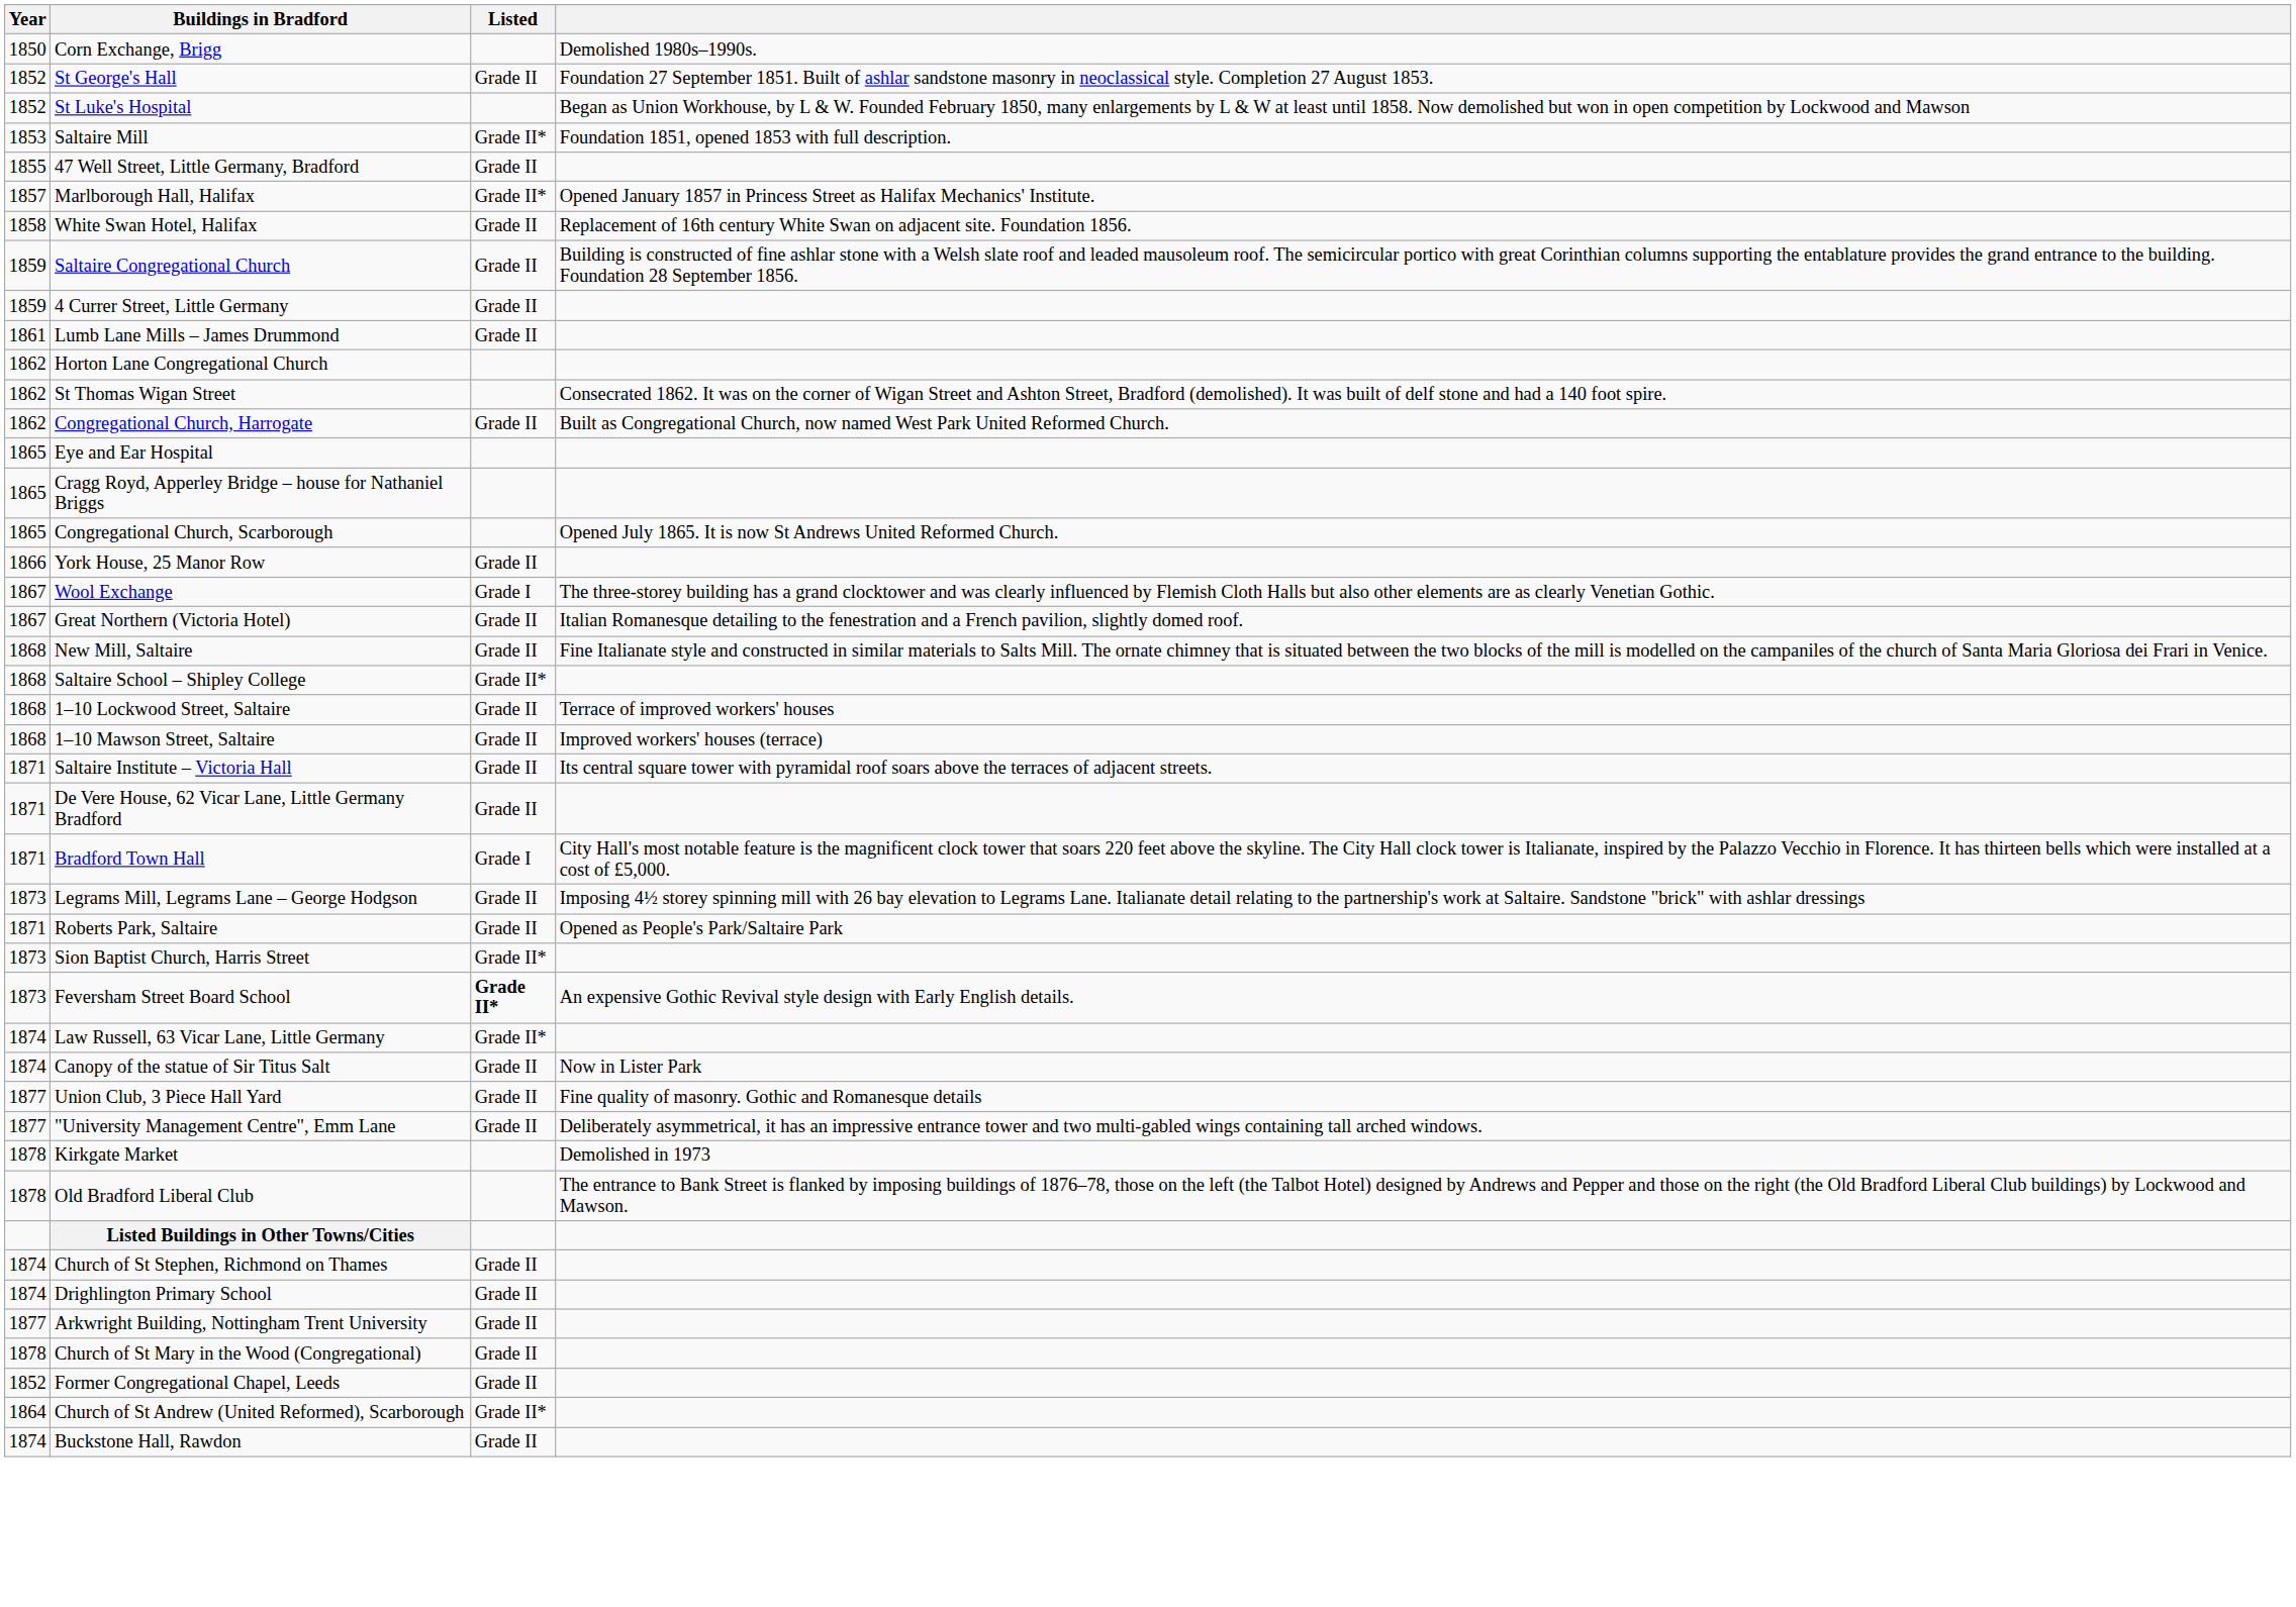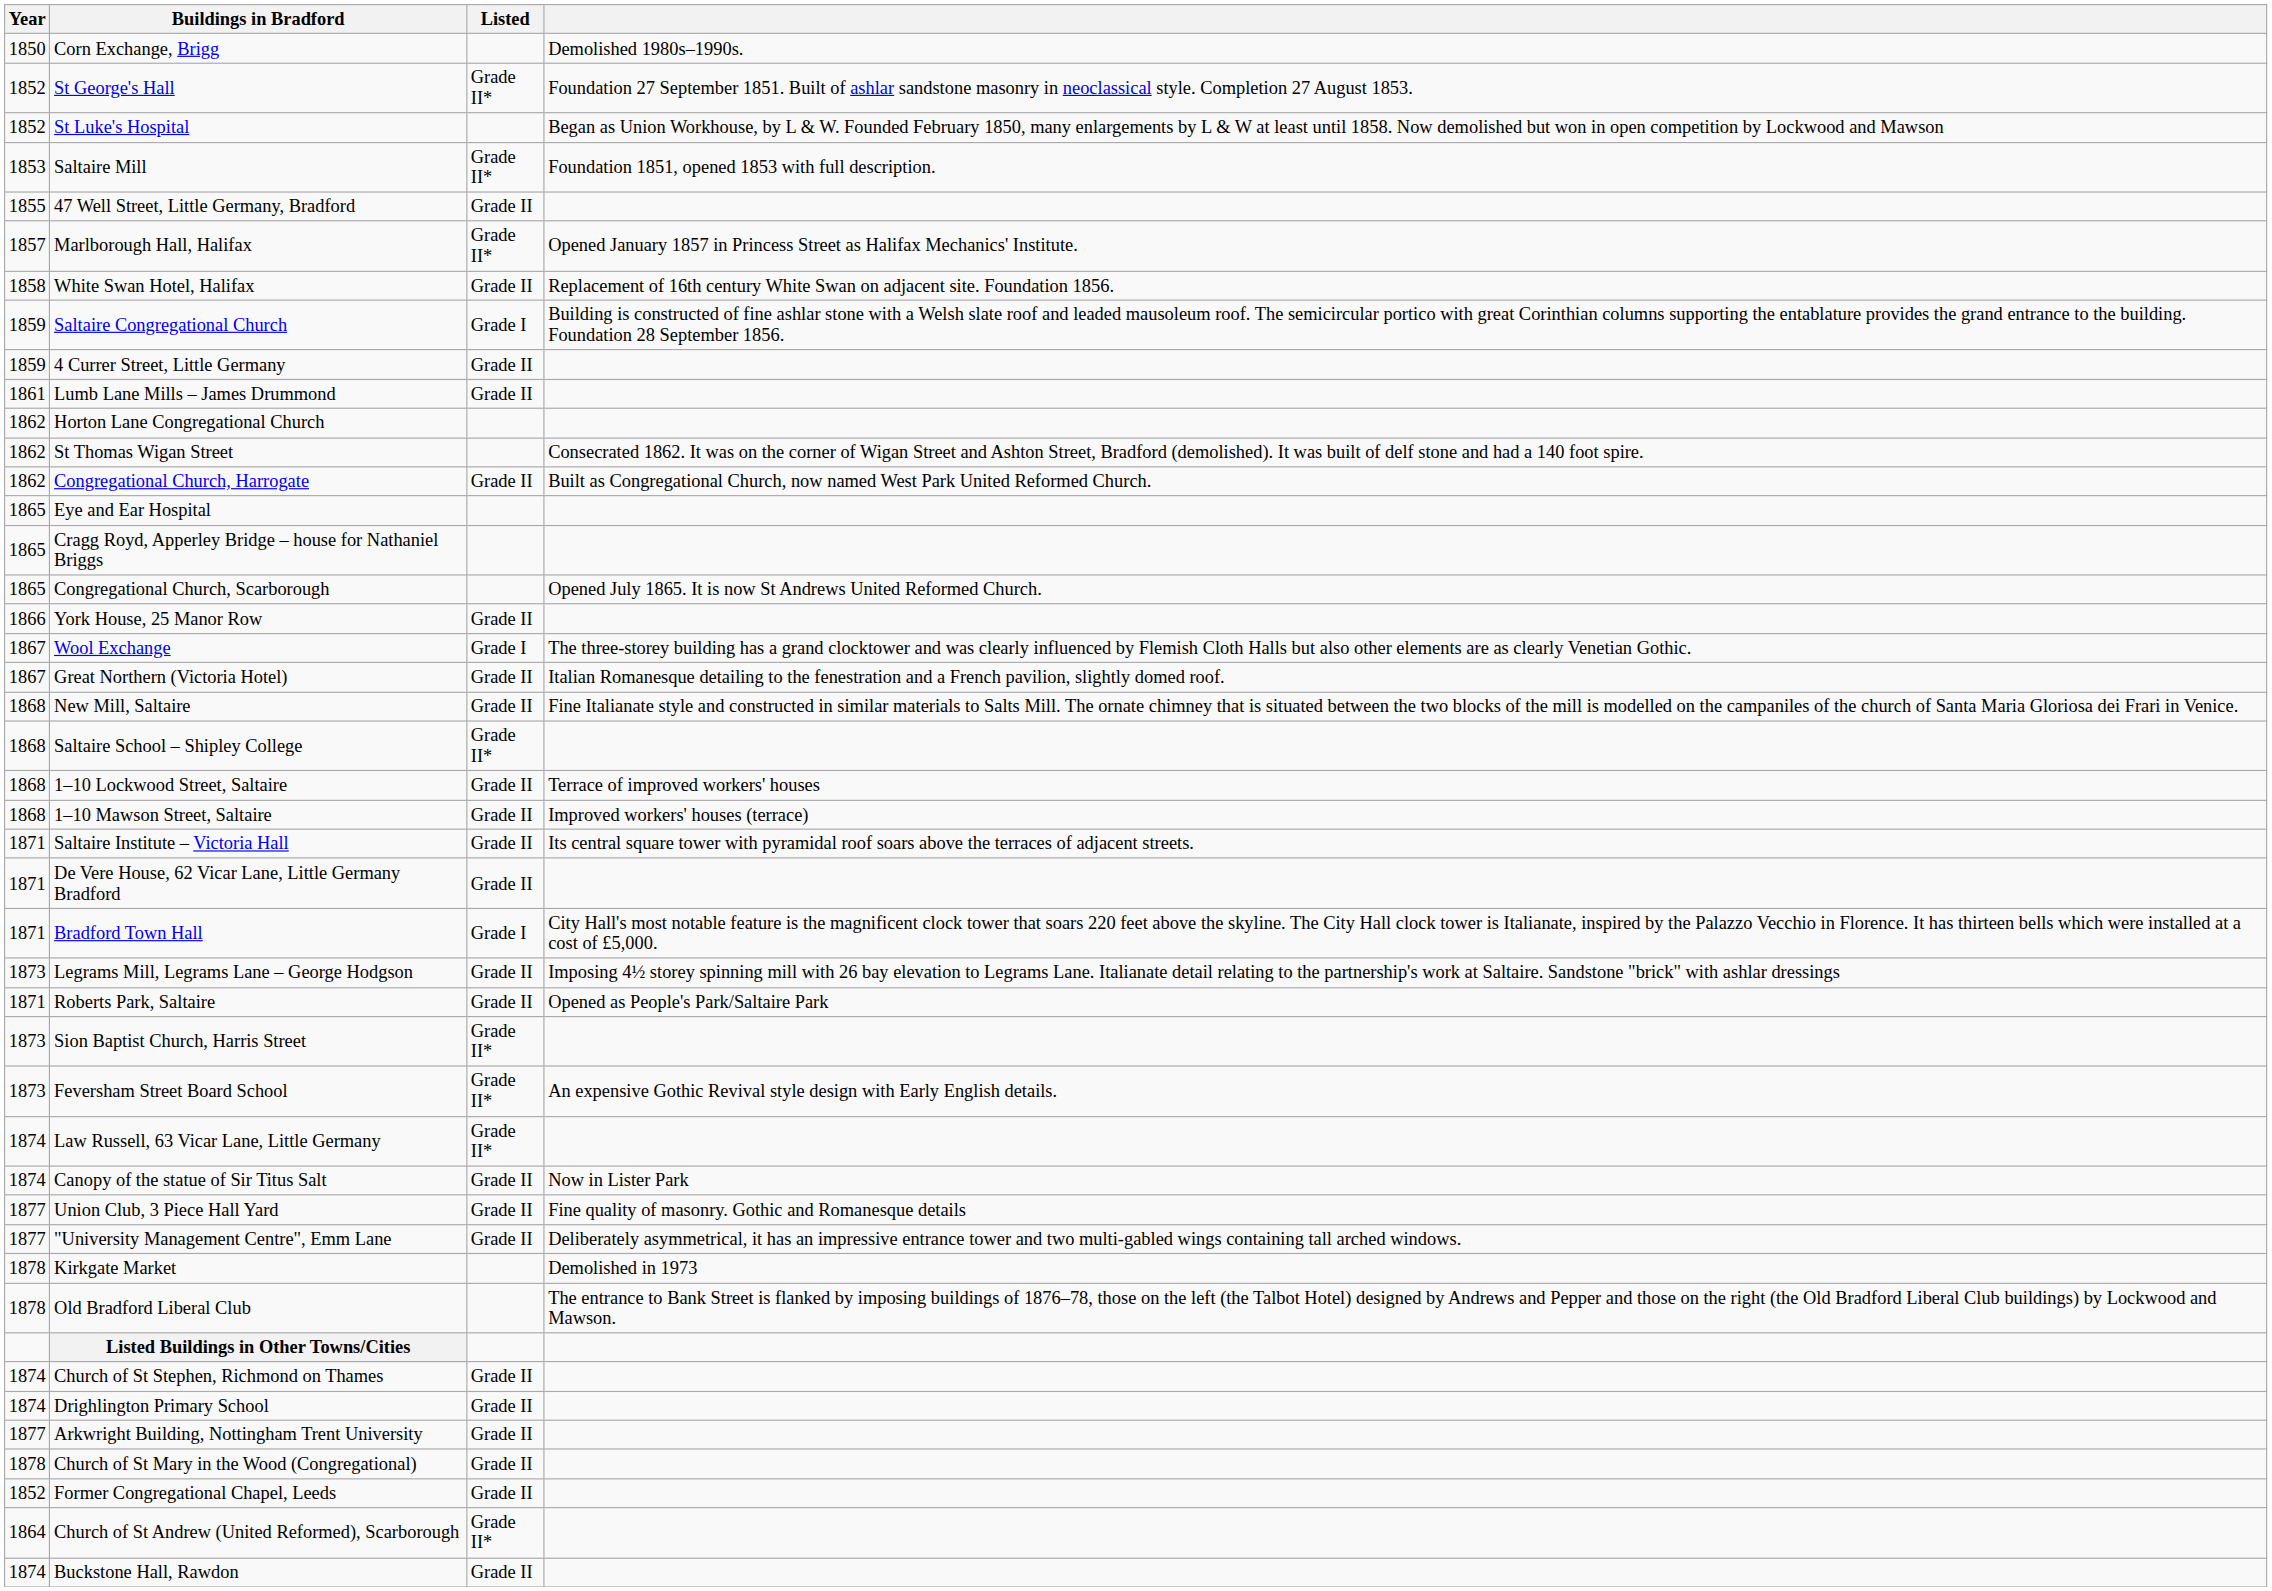 <table class="wikitable">
 <tr>
 <th>Year</th>
 <th>Buildings in Bradford</th>
 <th>Listed</th>
 <th></th>
 </tr>
 <tr>
 <td>1850</td>
 <td>Corn Exchange, <a href='#'>Brigg</a></td>
 <td></td>
 <td>Demolished 1980s–1990s.</td>
 </tr>
 <tr>
 <td>1852</td>
 <td><a href='#'>St George's Hall</a></td>
-<td>Grade II</td>
+<td>Grade II*</td>
 <td>Foundation 27 September 1851. Built of <a href='#'>ashlar</a> sandstone masonry in <a href='#'>neoclassical</a> style. Completion 27 August 1853.</td>
 </tr>
 <tr>
 <td>1852</td>
 <td><a href='#'>St Luke's Hospital</a></td>
 <td></td>
 <td>Began as Union Workhouse, by L & W. Founded February 1850, many enlargements by L & W at least until 1858. Now demolished but won in open competition by Lockwood and Mawson</td>
 </tr>
 <tr>
 <td>1853</td>
 <td>Saltaire Mill</td>
 <td>Grade II*</td>
 <td>Foundation 1851, opened 1853 with full description.</td>
 </tr>
 <tr>
 <td>1855</td>
 <td>47 Well Street, Little Germany, Bradford</td>
 <td>Grade II</td>
 <td></td>
 </tr>
 <tr>
 <td>1857</td>
 <td>Marlborough Hall, Halifax</td>
 <td>Grade II*</td>
 <td>Opened January 1857 in Princess Street as Halifax Mechanics' Institute.</td>
 </tr>
 <tr>
 <td>1858</td>
 <td>White Swan Hotel, Halifax</td>
 <td>Grade II</td>
 <td>Replacement of 16th century White Swan on adjacent site. Foundation 1856.</td>
 </tr>
 <tr>
 <td>1859</td>
 <td><a href='#'>Saltaire Congregational Church</a></td>
-<td>Grade II</td>
+<td>Grade I</td>
 <td>Building is constructed of fine ashlar stone with a Welsh slate roof and leaded mausoleum roof. The semicircular portico with great Corinthian columns supporting the entablature provides the grand entrance to the building. Foundation 28 September 1856.</td>
 </tr>
 <tr>
 <td>1859</td>
 <td>4 Currer Street, Little Germany</td>
 <td>Grade II</td>
 <td></td>
 </tr>
 <tr>
 <td>1861</td>
 <td>Lumb Lane Mills – James Drummond</td>
 <td>Grade II</td>
 <td></td>
 </tr>
 <tr>
 <td>1862</td>
 <td>Horton Lane Congregational Church</td>
 <td></td>
 <td></td>
 </tr>
 <tr>
 <td>1862</td>
 <td>St Thomas Wigan Street</td>
 <td></td>
 <td>Consecrated 1862. It was on the corner of Wigan Street and Ashton Street, Bradford (demolished). It was built of delf stone and had a 140 foot spire.</td>
 </tr>
 <tr>
 <td>1862</td>
 <td><a href='#'>Congregational Church, Harrogate</a></td>
 <td>Grade II</td>
 <td>Built as Congregational Church, now named West Park United Reformed Church.</td>
 </tr>
 <tr>
 <td>1865</td>
 <td>Eye and Ear Hospital</td>
 <td></td>
 <td></td>
 </tr>
 <tr>
 <td>1865</td>
 <td>Cragg Royd, Apperley Bridge – house for Nathaniel Briggs</td>
 <td></td>
 <td></td>
 </tr>
 <tr>
 <td>1865</td>
 <td>Congregational Church, Scarborough</td>
 <td></td>
 <td>Opened July 1865. It is now St Andrews United Reformed Church.</td>
 </tr>
 <tr>
 <td>1866</td>
 <td>York House, 25 Manor Row</td>
 <td>Grade II</td>
 <td></td>
 </tr>
 <tr>
 <td>1867</td>
 <td><a href='#'>Wool Exchange</a></td>
 <td>Grade I</td>
 <td>The three-storey building has a grand clocktower and was clearly influenced by Flemish Cloth Halls but also other elements are as clearly Venetian Gothic.</td>
 </tr>
 <tr>
 <td>1867</td>
 <td>Great Northern (Victoria Hotel)</td>
 <td>Grade II</td>
 <td>Italian Romanesque detailing to the fenestration and a French pavilion, slightly domed roof.</td>
 </tr>
 <tr>
 <td>1868</td>
 <td>New Mill, Saltaire</td>
 <td>Grade II</td>
 <td>Fine Italianate style and constructed in similar materials to Salts Mill. The ornate chimney that is situated between the two blocks of the mill is modelled on the campaniles of the church of Santa Maria Gloriosa dei Frari in Venice.</td>
 </tr>
 <tr>
 <td>1868</td>
 <td>Saltaire School – Shipley College</td>
 <td>Grade II*</td>
 <td></td>
 </tr>
 <tr>
 <td>1868</td>
 <td>1–10 Lockwood Street, Saltaire</td>
 <td>Grade II</td>
 <td>Terrace of improved workers' houses</td>
 </tr>
 <tr>
 <td>1868</td>
 <td>1–10 Mawson Street, Saltaire</td>
 <td>Grade II</td>
 <td>Improved workers' houses (terrace)</td>
 </tr>
 <tr>
 <td>1871</td>
 <td>Saltaire Institute – <a href='#'>Victoria Hall</a></td>
 <td>Grade II</td>
 <td>Its central square tower with pyramidal roof soars above the terraces of adjacent streets.</td>
 </tr>
 <tr>
 <td>1871</td>
 <td>De Vere House, 62 Vicar Lane, Little Germany Bradford</td>
 <td>Grade II</td>
 <td></td>
 </tr>
 <tr>
 <td>1871</td>
 <td><a href='#'>Bradford Town Hall</a></td>
 <td>Grade I</td>
 <td>City Hall's most notable feature is the magnificent clock tower that soars 220 feet above the skyline. The City Hall clock tower is Italianate, inspired by the Palazzo Vecchio in Florence. It has thirteen bells which were installed at a cost of £5,000.</td>
 </tr>
 <tr>
 <td>1873</td>
 <td>Legrams Mill, Legrams Lane – George Hodgson</td>
 <td>Grade II</td>
 <td>Imposing 4½ storey spinning mill with 26 bay elevation to Legrams Lane. Italianate detail relating to the partnership's work at Saltaire. Sandstone "brick" with ashlar dressings</td>
 </tr>
 <tr>
 <td>1871</td>
 <td>Roberts Park, Saltaire</td>
 <td>Grade II</td>
 <td>Opened as People's Park/Saltaire Park</td>
 </tr>
 <tr>
 <td>1873</td>
 <td>Sion Baptist Church, Harris Street</td>
 <td>Grade II*</td>
 <td></td>
 </tr>
 <tr>
 <td>1873</td>
 <td>Feversham Street Board School</td>
-<td><strong>Grade II*</strong></td>
+<td>Grade II*</td>
 <td>An expensive Gothic Revival style design with Early English details.</td>
 </tr>
 <tr>
 <td>1874</td>
 <td>Law Russell, 63 Vicar Lane, Little Germany</td>
 <td>Grade II*</td>
 <td></td>
 </tr>
 <tr>
 <td>1874</td>
 <td>Canopy of the statue of Sir Titus Salt</td>
 <td>Grade II</td>
 <td>Now in Lister Park</td>
 </tr>
 <tr>
 <td>1877</td>
 <td>Union Club, 3 Piece Hall Yard</td>
 <td>Grade II</td>
 <td>Fine quality of masonry. Gothic and Romanesque details</td>
 </tr>
 <tr>
 <td>1877</td>
 <td>"University Management Centre", Emm Lane</td>
 <td>Grade II</td>
 <td>Deliberately asymmetrical, it has an impressive entrance tower and two multi-gabled wings containing tall arched windows.</td>
 </tr>
 <tr>
 <td>1878</td>
 <td>Kirkgate Market</td>
 <td></td>
 <td>Demolished in 1973</td>
 </tr>
 <tr>
 <td>1878</td>
 <td>Old Bradford Liberal Club</td>
 <td></td>
 <td>The entrance to Bank Street is flanked by imposing buildings of 1876–78, those on the left (the Talbot Hotel) designed by Andrews and Pepper and those on the right (the Old Bradford Liberal Club buildings) by Lockwood and Mawson.</td>
 </tr>
 <tr>
 <td></td>
 <th>Listed Buildings in Other Towns/Cities</th>
 <td></td>
 <td></td>
 </tr>
 <tr>
 <td>1874</td>
 <td>Church of St Stephen, Richmond on Thames</td>
 <td>Grade II</td>
 <td></td>
 </tr>
 <tr>
 <td>1874</td>
 <td>Drighlington Primary School</td>
 <td>Grade II</td>
 <td></td>
 </tr>
 <tr>
 <td>1877</td>
 <td>Arkwright Building, Nottingham Trent University</td>
 <td>Grade II</td>
 <td></td>
 </tr>
 <tr>
 <td>1878</td>
 <td>Church of St Mary in the Wood (Congregational)</td>
 <td>Grade II</td>
 <td></td>
 </tr>
 <tr>
 <td>1852</td>
 <td>Former Congregational Chapel, Leeds</td>
 <td>Grade II</td>
 <td></td>
 </tr>
 <tr>
 <td>1864</td>
 <td>Church of St Andrew (United Reformed), Scarborough</td>
 <td>Grade II*</td>
 <td></td>
 </tr>
 <tr>
 <td>1874</td>
 <td>Buckstone Hall, Rawdon</td>
 <td>Grade II</td>
 <td></td>
 </tr>
 </table>
